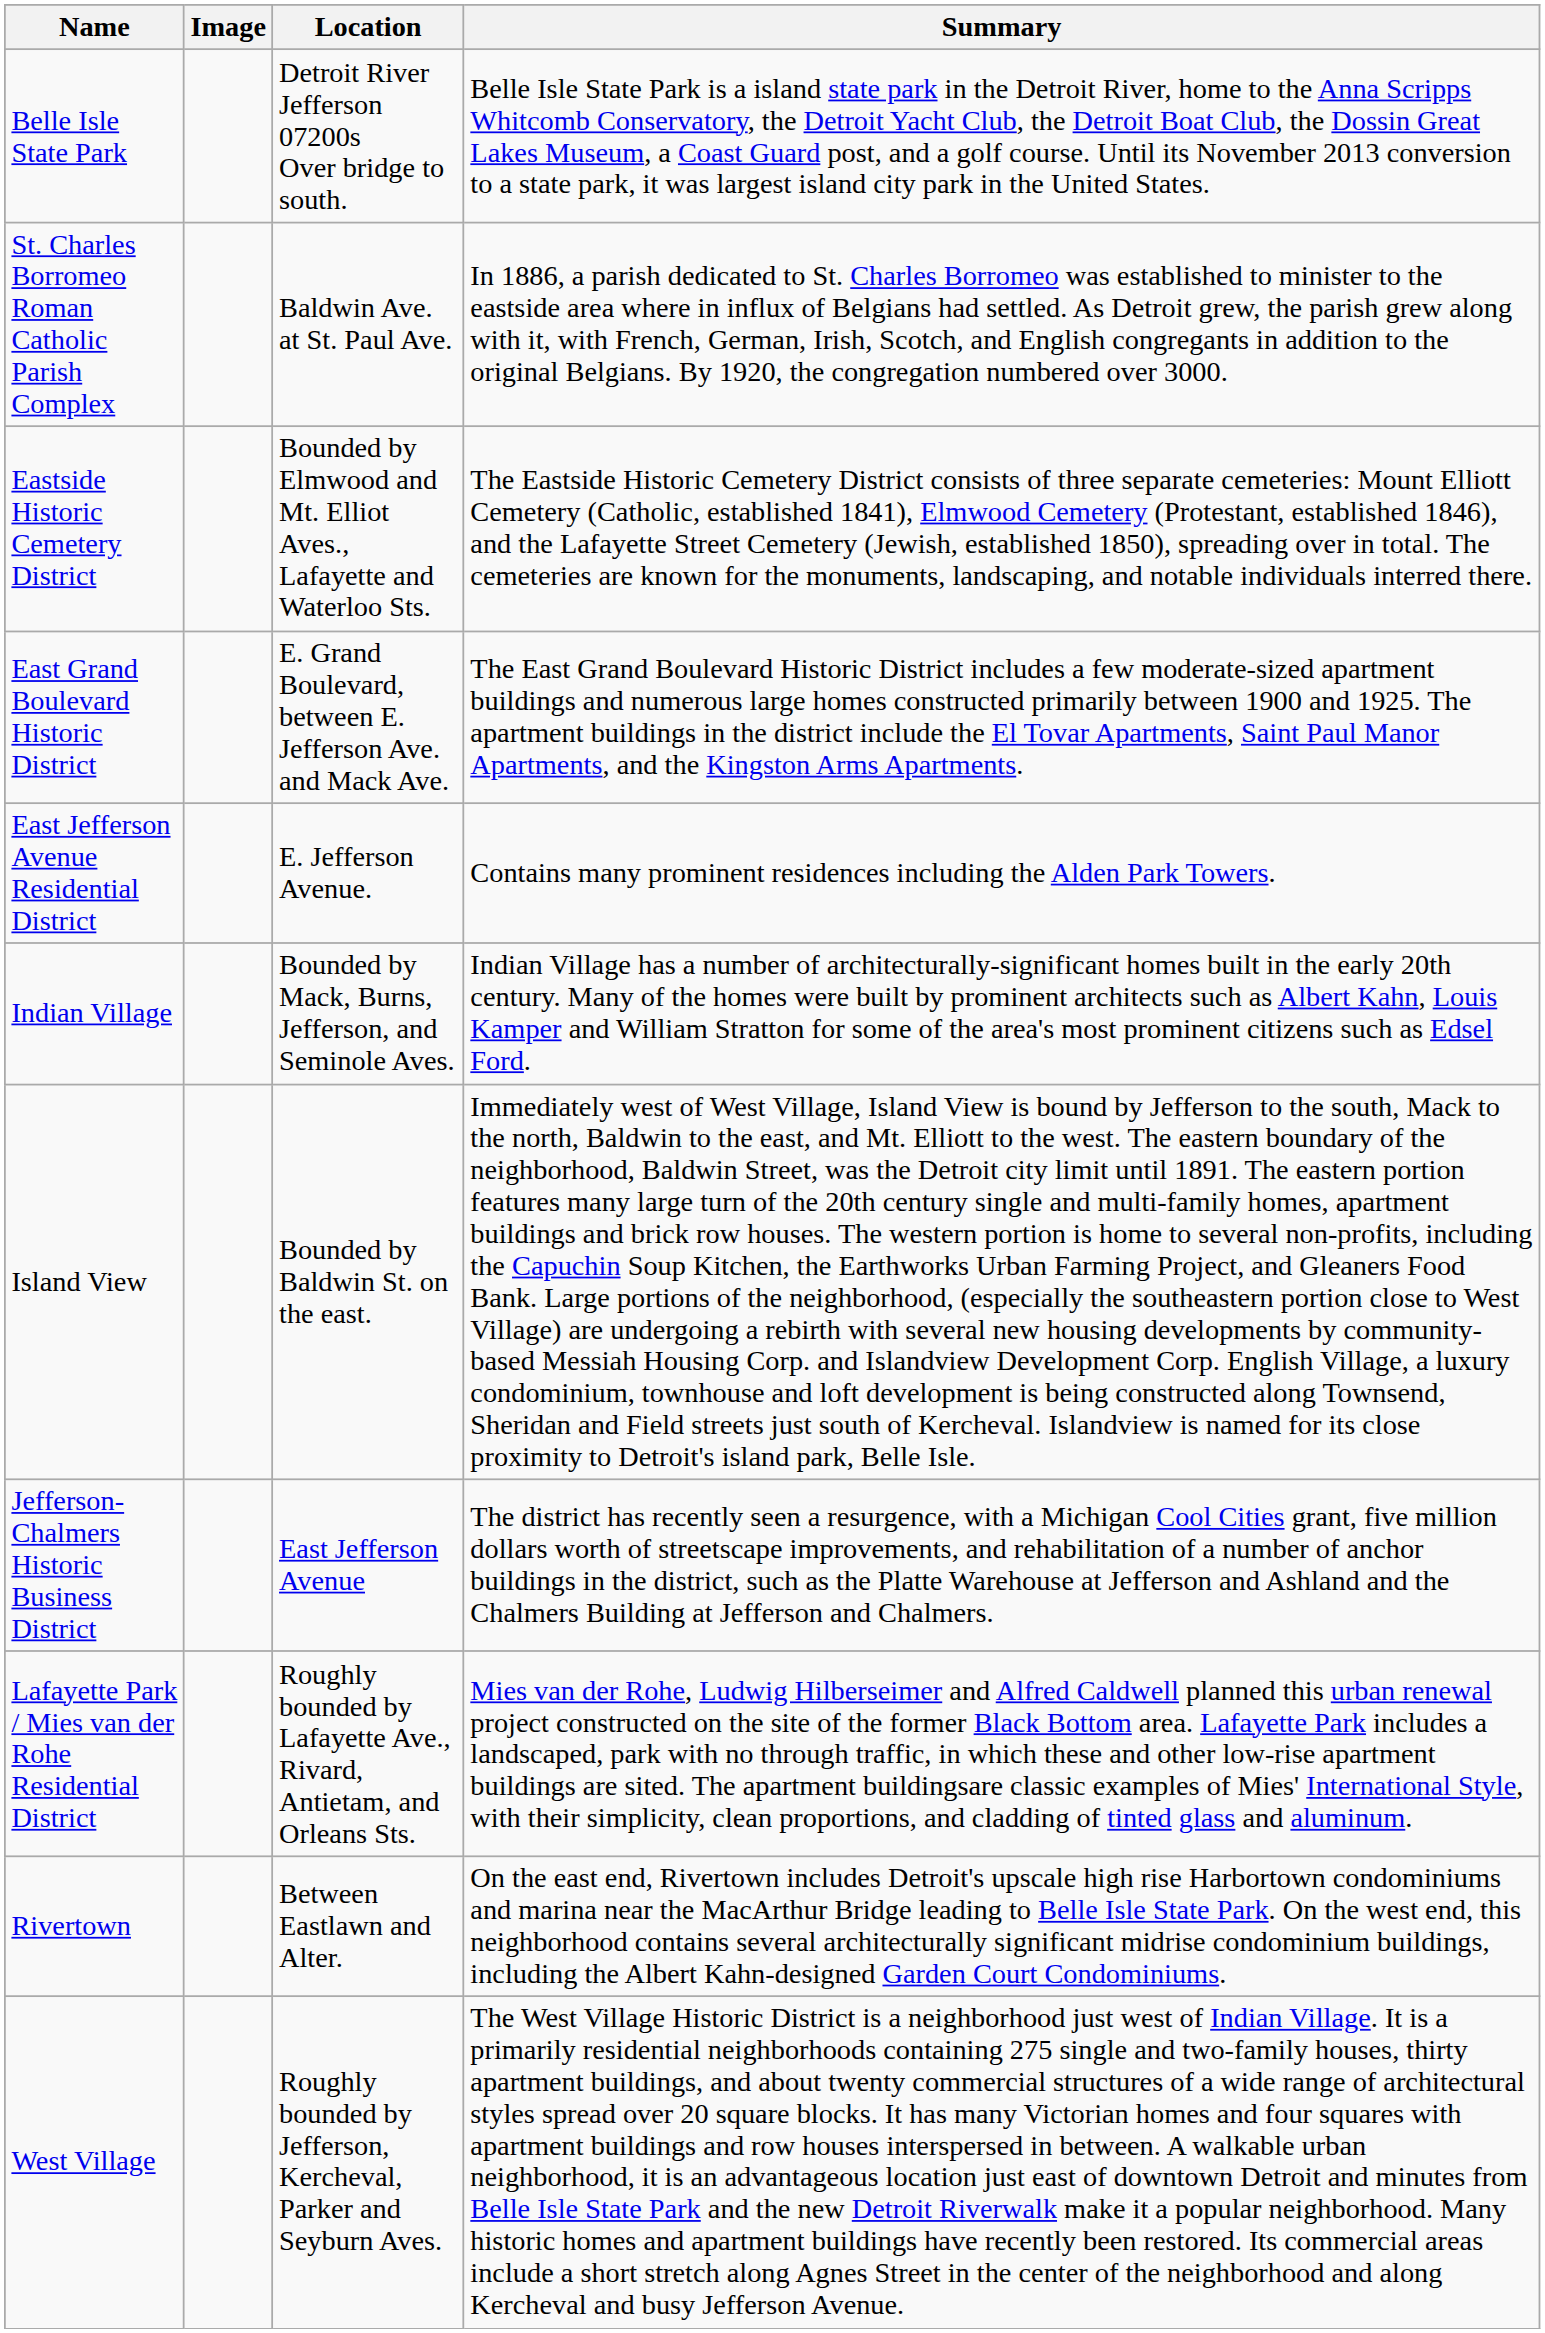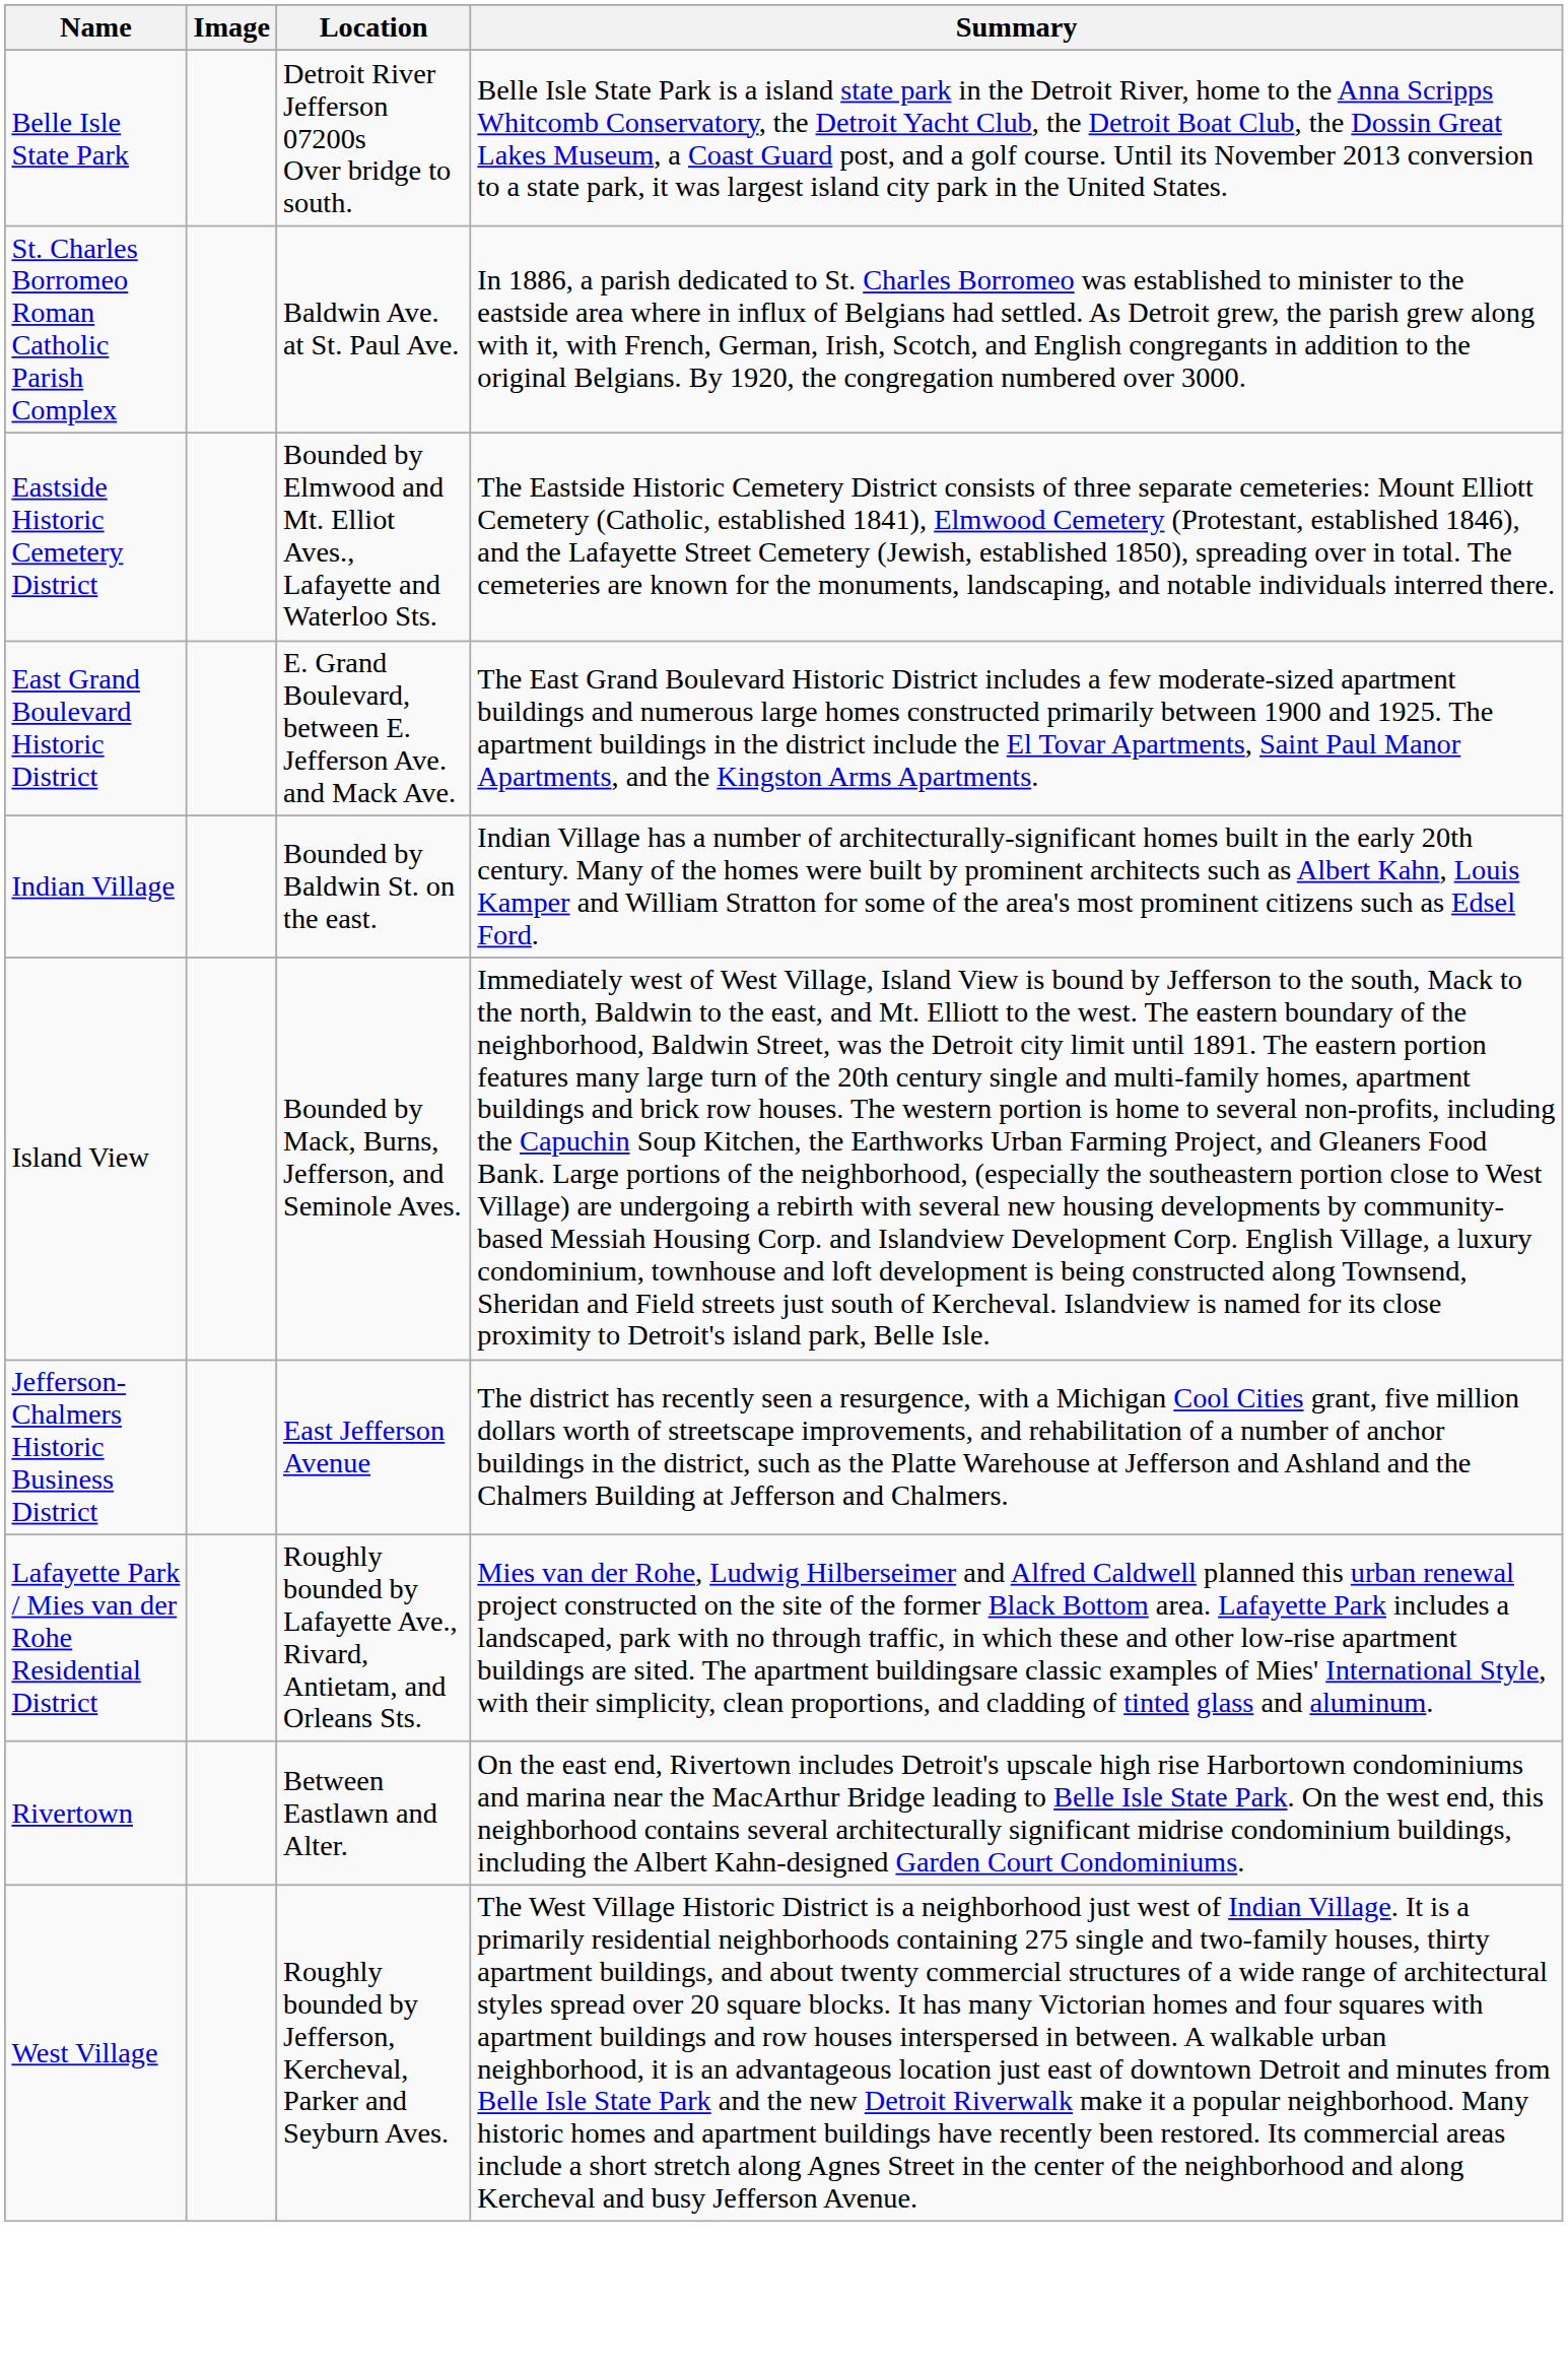 <table class="wikitable sortable">
 <tr>
 <th style="background:light gray; color:black">Name</th>
 <th class="unsortable" style="background:light gray; color:black">Image</th>
 <th class="unsortable" style="background:light gray; color:black">Location</th>
 <th class="unsortable" style="background:light gray; color:black">Summary</th>
 </tr>
 <tr>
 <td><a href='#'>Belle Isle State Park</a></td>
 <td></td>
 <td>Detroit River<br><small></small> Jefferson 07200s<br>Over bridge to south.</td>
 <td>Belle Isle State Park is a  island <a href='#'>state park</a> in the Detroit River, home to the <a href='#'>Anna Scripps Whitcomb Conservatory</a>, the <a href='#'>Detroit Yacht Club</a>, the <a href='#'>Detroit Boat Club</a>, the <a href='#'>Dossin Great Lakes Museum</a>, a <a href='#'>Coast Guard</a> post, and a golf course. Until its November 2013 conversion to a state park, it was largest island city park in the United States.</td>
 </tr>
 <tr>
 <td><a href='#'>St. Charles Borromeo Roman Catholic Parish Complex</a></td>
 <td></td>
 <td>Baldwin Ave. at St. Paul Ave.<br><small></small></td>
 <td>In 1886, a parish dedicated to St. <a href='#'>Charles Borromeo</a> was established to minister to the eastside area where in influx of Belgians had settled. As Detroit grew, the parish grew along with it, with French, German, Irish, Scotch, and English congregants in addition to the original Belgians. By 1920, the congregation numbered over 3000.</td>
 </tr>
 <tr>
 <td><a href='#'>Eastside Historic Cemetery District</a></td>
 <td></td>
 <td>Bounded by Elmwood and Mt. Elliot Aves., Lafayette and Waterloo Sts.<br><small></small></td>
 <td>The Eastside Historic Cemetery District consists of three separate cemeteries: Mount Elliott Cemetery (Catholic, established 1841), <a href='#'>Elmwood Cemetery</a> (Protestant, established 1846), and the Lafayette Street Cemetery (Jewish, established 1850), spreading over  in total. The cemeteries are known for the monuments, landscaping, and notable individuals interred there.</td>
 </tr>
 <tr>
 <td><a href='#'>East Grand Boulevard Historic District</a></td>
 <td></td>
 <td>E. Grand Boulevard, between E. Jefferson Ave. and Mack Ave.<br><small></small></td>
 <td>The East Grand Boulevard Historic District includes a few moderate-sized apartment buildings and numerous large homes constructed primarily between 1900 and 1925. The apartment buildings in the district include the <a href='#'>El Tovar Apartments</a>, <a href='#'>Saint Paul Manor Apartments</a>, and the <a href='#'>Kingston Arms Apartments</a>.</td>
 </tr>
 <tr>
-<td><a href='#'>East Jefferson Avenue Residential District</a></td>
-<td></td>
-<td>E. Jefferson Avenue.<br><small></small></td>
-<td>Contains many prominent residences including the <a href='#'>Alden Park Towers</a>.</td>
-</tr>
-<tr>
 <td><a href='#'>Indian Village</a></td>
 <td></td>
-<td>Bounded by Mack, Burns, Jefferson, and Seminole Aves.<br><small></small></td>
+<td>Bounded by Baldwin St. on the east.</td>
 <td>Indian Village has a number of architecturally-significant homes built in the early 20th century. Many of the homes were built by prominent architects such as <a href='#'>Albert Kahn</a>, <a href='#'>Louis Kamper</a> and William Stratton for some of the area's most prominent citizens such as <a href='#'>Edsel Ford</a>.</td>
 </tr>
 <tr>
 <td>Island View</td>
 <td></td>
-<td>Bounded by Baldwin St. on the east.</td>
+<td>Bounded by Mack, Burns, Jefferson, and Seminole Aves.<br><small></small></td>
 <td>Immediately west of West Village, Island View is bound by Jefferson to the south, Mack to the north, Baldwin to the east, and Mt. Elliott to the west. The eastern boundary of the neighborhood, Baldwin Street, was the Detroit city limit until 1891. The eastern portion features many large turn of the 20th century single and multi-family homes, apartment buildings and brick row houses. The western portion is home to several non-profits, including the <a href='#'>Capuchin</a> Soup Kitchen, the Earthworks Urban Farming Project, and Gleaners Food Bank. Large portions of the neighborhood, (especially the southeastern portion close to West Village) are undergoing a rebirth with several new housing developments by community-based Messiah Housing Corp. and Islandview Development Corp. English Village, a luxury condominium, townhouse and loft development is being constructed along Townsend, Sheridan and Field streets just south of Kercheval. Islandview is named for its close proximity to Detroit's island park, Belle Isle.</td>
 </tr>
 <tr>
 <td><a href='#'>Jefferson-Chalmers Historic Business District</a></td>
 <td></td>
 <td><a href='#'>East Jefferson Avenue</a></td>
 <td>The district has recently seen a resurgence, with a Michigan <a href='#'>Cool Cities</a> grant, five million dollars worth of streetscape improvements, and rehabilitation of a number of anchor buildings in the district, such as the Platte Warehouse at Jefferson and Ashland and the Chalmers Building at Jefferson and Chalmers.</td>
 </tr>
 <tr>
 <td><a href='#'>Lafayette Park / Mies van der Rohe Residential District</a></td>
 <td></td>
 <td>Roughly bounded by Lafayette Ave., Rivard, Antietam, and Orleans Sts. <br><small></small></td>
 <td><a href='#'>Mies van der Rohe</a>, <a href='#'>Ludwig Hilberseimer</a> and <a href='#'>Alfred Caldwell</a> planned this  <a href='#'>urban renewal</a> project constructed on the site of the former <a href='#'>Black Bottom</a> area. <a href='#'>Lafayette Park</a> includes a landscaped,  park with no through traffic, in which these and other low-rise apartment buildings are sited. The apartment buildingsare classic examples of Mies' <a href='#'>International Style</a>, with their simplicity, clean proportions, and cladding of <a href='#'>tinted</a> <a href='#'>glass</a> and <a href='#'>aluminum</a>.</td>
 </tr>
 <tr>
 <td><a href='#'>Rivertown</a></td>
 <td></td>
 <td>Between Eastlawn and Alter.<br><small></small></td>
 <td>On the east end, Rivertown includes Detroit's upscale high rise Harbortown condominiums and marina near the MacArthur Bridge leading to <a href='#'>Belle Isle State Park</a>. On the west end, this neighborhood contains several architecturally significant midrise condominium buildings, including the Albert Kahn-designed <a href='#'>Garden Court Condominiums</a>.</td>
 </tr>
 <tr>
 <td><a href='#'>West Village</a></td>
 <td></td>
 <td>Roughly bounded by Jefferson, Kercheval, Parker and Seyburn Aves.<br><small></small></td>
 <td>The West Village Historic District is a neighborhood just west of <a href='#'>Indian Village</a>. It is a primarily residential neighborhoods containing 275 single and two-family houses, thirty apartment buildings, and about twenty commercial structures of a wide range of architectural styles spread over 20 square blocks. It has many Victorian homes and four squares with apartment buildings and row houses interspersed in between. A walkable urban neighborhood, it is an advantageous location just  east of downtown Detroit and minutes from <a href='#'>Belle Isle State Park</a> and the new <a href='#'>Detroit Riverwalk</a> make it a popular neighborhood. Many historic homes and apartment buildings have recently been restored. Its commercial areas include a short stretch along Agnes Street in the center of the neighborhood and along Kercheval and busy Jefferson Avenue.</td>
 </tr>
 </table>
